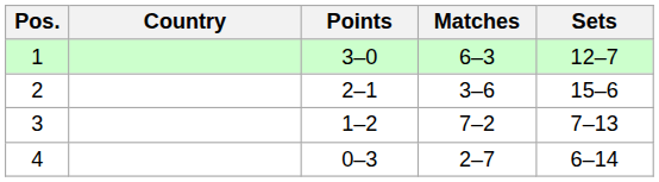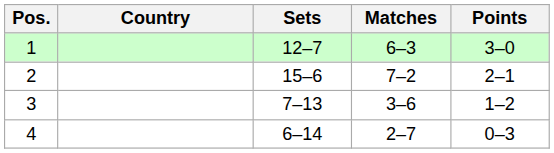 <table class=wikitable style=text-align:center>
 <tr>
 <th width=40>Pos.</th>
 <th width=165>Country</th>
+<th width=80>Sets</th>
+<th width=80>Matches</th>
 <th width=80>Points</th>
-<th width=80>Matches</th>
-<th width=80>Sets</th>
 </tr>
 <tr bgcolor=ccffcc>
 <td>1</td>
 <td align=left></td>
+<td>12–7</td>
+<td>6–3</td>
 <td>3–0</td>
-<td>6–3</td>
-<td>12–7</td>
 </tr>
 <tr bgcolor=ffffff>
 <td>2</td>
 <td align=left></td>
+<td>15–6</td>
+<td>7–2</td>
 <td>2–1</td>
-<td>3–6</td>
-<td>15–6</td>
 </tr>
 <tr bgcolor=ffffff>
 <td>3</td>
 <td align=left></td>
+<td>7–13</td>
+<td>3–6</td>
 <td>1–2</td>
-<td>7–2</td>
-<td>7–13</td>
 </tr>
 <tr bgcolor=ffffff>
 <td>4</td>
 <td align=left></td>
+<td>6–14</td>
+<td>2–7</td>
 <td>0–3</td>
-<td>2–7</td>
-<td>6–14</td>
 </tr>
 </table>
